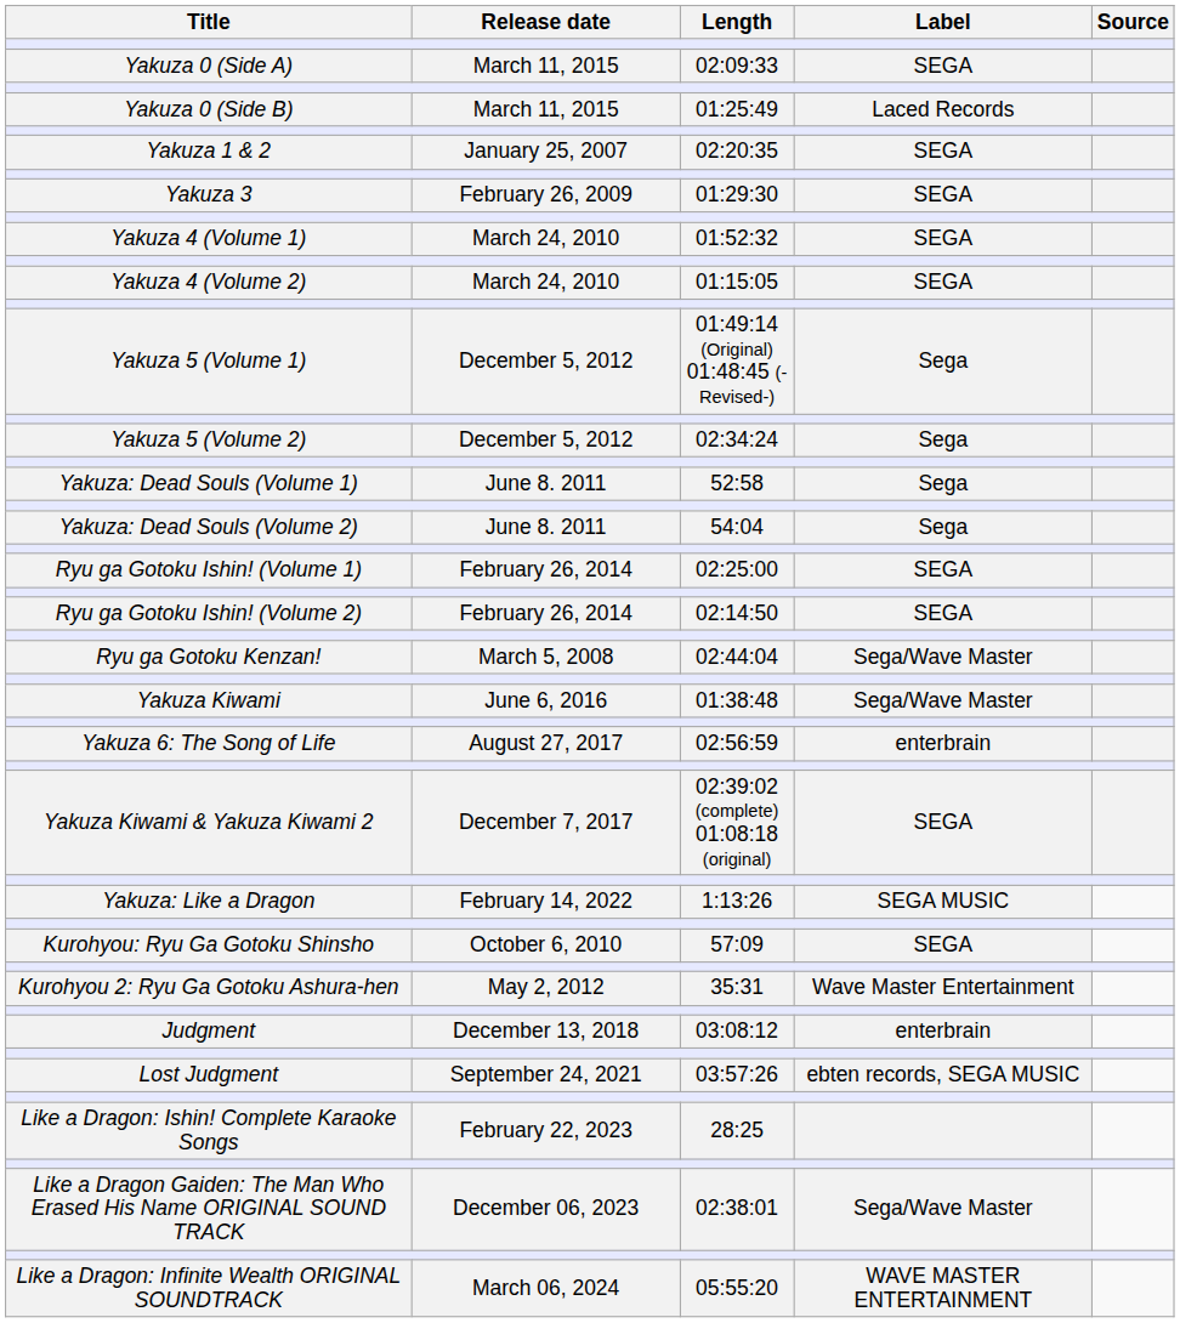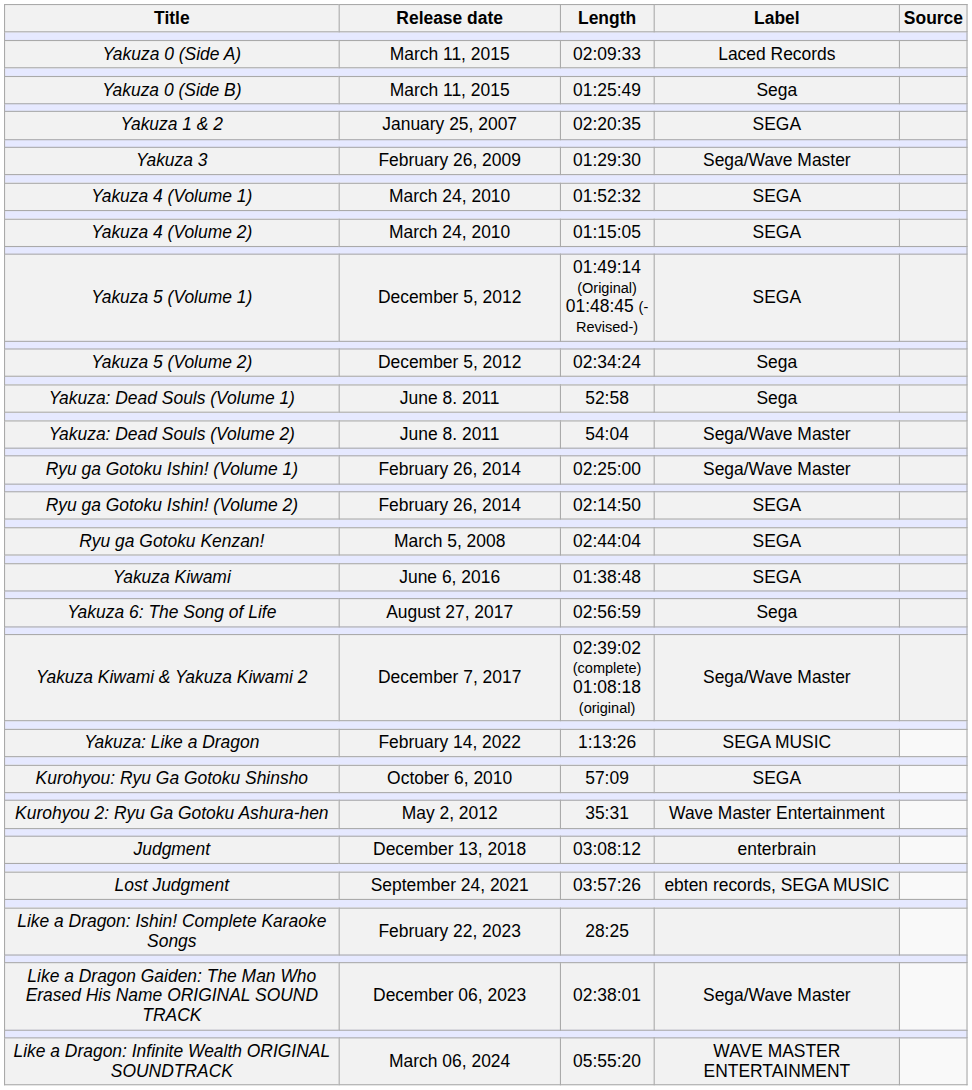 <table class="wikitable" width="100%">
 <tr style="text-align: center;">
 <th colspan="2" width="38%">Title</th>
 <th width="25%">Release date</th>
 <th width="10%">Length</th>
 <th width="55%">Label</th>
 <th width="2%">Source</th>
 </tr>
 <tr>
 <td colspan="6" bgcolor="#e6e9ff"></td>
 </tr>
 <tr bgcolor="#F2F2F2" align="center">
 <td colspan="2"><em>Yakuza 0 (Side A)</em></td>
 <td>March 11, 2015</td>
 <td>02:09:33</td>
-<td>SEGA</td>
+<td>Laced Records</td>
 <td></td>
 </tr>
 <tr>
 <td colspan="6" bgcolor="#e6e9ff"></td>
 </tr>
 <tr bgcolor="#F2F2F2" align="center">
 <td colspan="2"><em>Yakuza 0 (Side B)</em></td>
 <td>March 11, 2015</td>
 <td>01:25:49</td>
-<td>Laced Records</td>
+<td>Sega</td>
 <td></td>
 </tr>
 <tr>
 <td colspan="6" bgcolor="#e6e9ff"></td>
 </tr>
 <tr bgcolor="#F2F2F2" align="center">
 <td colspan="2"><em>Yakuza 1 & 2</em></td>
 <td>January 25, 2007</td>
 <td>02:20:35</td>
 <td>SEGA</td>
 <td></td>
 </tr>
 <tr>
 <td colspan="6" bgcolor="#e6e9ff"></td>
 </tr>
 <tr bgcolor="#F2F2F2" align="center">
 <td colspan="2"><em>Yakuza 3</em></td>
 <td>February 26, 2009</td>
 <td>01:29:30</td>
-<td>SEGA</td>
+<td>Sega/Wave Master</td>
 <td></td>
 </tr>
 <tr>
 <td colspan="6" bgcolor="#e6e9ff"></td>
 </tr>
 <tr bgcolor="#F2F2F2" align="center">
 <td colspan="2"><em>Yakuza 4 (Volume 1)</em></td>
 <td>March 24, 2010</td>
 <td>01:52:32</td>
 <td>SEGA</td>
 <td></td>
 </tr>
 <tr>
 <td colspan="6" bgcolor="#e6e9ff"></td>
 </tr>
 <tr bgcolor="#F2F2F2" align="center">
 <td colspan="2"><em>Yakuza 4 (Volume 2)</em></td>
 <td>March 24, 2010</td>
 <td>01:15:05</td>
 <td>SEGA</td>
 <td></td>
 </tr>
 <tr>
 <td colspan="6" bgcolor="#e6e9ff"></td>
 </tr>
 <tr bgcolor="#F2F2F2" align="center">
 <td colspan="2"><em>Yakuza 5 (Volume 1)</em></td>
 <td>December 5, 2012</td>
 <td>01:49:14 <small>(Original)</small><br>01:48:45 <small>(-Revised-)</small></td>
-<td>Sega</td>
+<td>SEGA</td>
 <td></td>
 </tr>
 <tr>
 <td colspan="6" bgcolor="#e6e9ff"></td>
 </tr>
 <tr bgcolor="#F2F2F2" align="center">
 <td colspan="2"><em>Yakuza 5 (Volume 2)</em></td>
 <td>December 5, 2012</td>
 <td>02:34:24</td>
 <td>Sega</td>
 <td></td>
 </tr>
 <tr>
 <td colspan="6" bgcolor="#e6e9ff"></td>
 </tr>
 <tr bgcolor="#F2F2F2" align="center">
 <td colspan="2"><em>Yakuza: Dead Souls (Volume 1)</em></td>
 <td>June 8. 2011</td>
 <td>52:58</td>
 <td>Sega</td>
 <td></td>
 </tr>
 <tr>
 <td colspan="6" bgcolor="#e6e9ff"></td>
 </tr>
 <tr bgcolor="#F2F2F2" align="center">
 <td colspan="2"><em>Yakuza: Dead Souls (Volume 2)</em></td>
 <td>June 8. 2011</td>
 <td>54:04</td>
-<td>Sega</td>
+<td>Sega/Wave Master</td>
 <td></td>
 </tr>
 <tr>
 <td colspan="6" bgcolor="#e6e9ff"></td>
 </tr>
 <tr bgcolor="#F2F2F2" align="center">
 <td colspan="2"><em>Ryu ga Gotoku Ishin! (Volume 1)</em></td>
 <td>February 26, 2014</td>
 <td>02:25:00</td>
-<td>SEGA</td>
+<td>Sega/Wave Master</td>
 <td></td>
 </tr>
 <tr>
 <td colspan="6" bgcolor="#e6e9ff"></td>
 </tr>
 <tr bgcolor="#F2F2F2" align="center">
 <td colspan="2"><em>Ryu ga Gotoku Ishin! (Volume 2)</em></td>
 <td>February 26, 2014</td>
 <td>02:14:50</td>
 <td>SEGA</td>
 <td></td>
 </tr>
 <tr>
 <td colspan="6" bgcolor="#e6e9ff"></td>
 </tr>
 <tr bgcolor="#F2F2F2" align="center">
 <td colspan="2"><em>Ryu ga Gotoku Kenzan!</em></td>
 <td>March 5, 2008</td>
 <td>02:44:04</td>
-<td>Sega/Wave Master</td>
+<td>SEGA</td>
 <td></td>
 </tr>
 <tr>
 <td colspan="6" bgcolor="#e6e9ff"></td>
 </tr>
 <tr bgcolor="#F2F2F2" align="center">
 <td colspan="2"><em>Yakuza Kiwami</em></td>
 <td>June 6, 2016</td>
 <td>01:38:48</td>
-<td>Sega/Wave Master</td>
+<td>SEGA</td>
 <td></td>
 </tr>
 <tr>
 <td colspan="6" bgcolor="#e6e9ff"></td>
 </tr>
 <tr bgcolor="#F2F2F2" align="center">
 <td colspan="2"><em>Yakuza 6: The Song of Life</em></td>
 <td>August 27, 2017</td>
 <td>02:56:59</td>
-<td>enterbrain</td>
+<td>Sega</td>
 <td></td>
 </tr>
 <tr>
 <td colspan="6" bgcolor="#e6e9ff"></td>
 </tr>
 <tr bgcolor="#F2F2F2" align="center">
 <td colspan="2"><em>Yakuza Kiwami & Yakuza Kiwami 2</em></td>
 <td>December 7, 2017</td>
 <td>02:39:02 <small>(complete)</small><br>01:08:18 <small>(original)</small></td>
-<td>SEGA</td>
+<td>Sega/Wave Master</td>
 <td></td>
 </tr>
 <tr>
 <td colspan="6" bgcolor="#e6e9ff"></td>
 </tr>
 <tr bgcolor="#F2F2F2" align="center">
 <td colspan="2"><em>Yakuza: Like a Dragon</em></td>
 <td>February 14, 2022</td>
 <td>1:13:26</td>
 <td>SEGA MUSIC</td>
 </tr>
 <tr>
 <td colspan="6" bgcolor="#e6e9ff"></td>
 </tr>
 <tr bgcolor="#F2F2F2" align="center">
 <td colspan="2"><em>Kurohyou: Ryu Ga Gotoku Shinsho</em></td>
 <td>October 6, 2010</td>
 <td>57:09</td>
 <td>SEGA</td>
 </tr>
 <tr>
 <td colspan="6" bgcolor="#e6e9ff"></td>
 </tr>
 <tr bgcolor="#F2F2F2" align="center">
 <td colspan="2"><em>Kurohyou 2: Ryu Ga Gotoku Ashura-hen</em></td>
 <td>May 2, 2012</td>
 <td>35:31</td>
 <td>Wave Master Entertainment</td>
 </tr>
 <tr>
 <td colspan="6" bgcolor="#e6e9ff"></td>
 </tr>
 <tr bgcolor="#F2F2F2" align="center">
 <td colspan="2"><em>Judgment</em></td>
 <td>December 13, 2018</td>
 <td>03:08:12</td>
 <td>enterbrain</td>
 </tr>
 <tr>
 <td colspan="6" bgcolor="#e6e9ff"></td>
 </tr>
 <tr bgcolor="#F2F2F2" align="center">
 <td colspan="2"><em>Lost Judgment</em></td>
 <td>September 24, 2021</td>
 <td>03:57:26</td>
 <td>ebten records, SEGA MUSIC</td>
 </tr>
 <tr>
 <td colspan="6" bgcolor="#e6e9ff"></td>
 </tr>
 <tr bgcolor="#F2F2F2" align="center">
 <td colspan="2"><em>Like a Dragon: Ishin! Complete Karaoke Songs</em></td>
 <td>February 22, 2023</td>
 <td>28:25</td>
 <td></td>
 </tr>
 <tr>
 <td colspan="6" bgcolor="#e6e9ff"></td>
 </tr>
 <tr bgcolor="#F2F2F2" align="center">
 <td colspan="2"><em>Like a Dragon Gaiden: The Man Who Erased His Name ORIGINAL SOUND TRACK</em></td>
 <td>December 06, 2023</td>
 <td>02:38:01</td>
 <td>Sega/Wave Master</td>
 </tr>
 <tr>
 <td colspan="6" bgcolor="#e6e9ff"></td>
 </tr>
 <tr bgcolor="#F2F2F2" align="center">
 <td colspan="2"><em>Like a Dragon: Infinite Wealth ORIGINAL SOUNDTRACK</em></td>
 <td>March 06, 2024</td>
 <td>05:55:20</td>
 <td>WAVE MASTER ENTERTAINMENT</td>
 </tr>
 </table>
